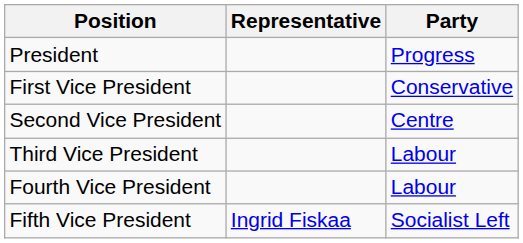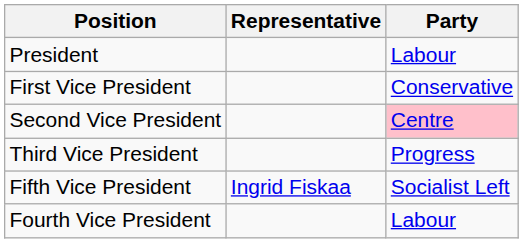 <table class="wikitable sortable">
 <tr>
 <th>Position</th>
 <th>Representative</th>
 <th>Party</th>
 </tr>
 <tr>
 <td>President</td>
 <td></td>
-<td><a href='#'>Progress</a></td>
+<td><a href='#'>Labour</a></td>
 </tr>
 <tr>
 <td>First Vice President</td>
 <td></td>
 <td><a href='#'>Conservative</a></td>
 </tr>
 <tr>
 <td>Second Vice President</td>
 <td></td>
-<td><a href='#'>Centre</a></td>
+<td style="background: pink;"><a href='#'>Centre</a></td>
 </tr>
 <tr>
 <td>Third Vice President</td>
 <td></td>
-<td><a href='#'>Labour</a></td>
+<td><a href='#'>Progress</a></td>
+</tr>
+<tr>
+<td>Fifth Vice President</td>
+<td><a href='#'>Ingrid Fiskaa</a></td>
+<td><a href='#'>Socialist Left</a></td>
 </tr>
 <tr>
 <td>Fourth Vice President</td>
 <td></td>
 <td><a href='#'>Labour</a></td>
 </tr>
-<tr>
-<td>Fifth Vice President</td>
-<td><a href='#'>Ingrid Fiskaa</a></td>
-<td><a href='#'>Socialist Left</a></td>
-</tr>
 </table>
